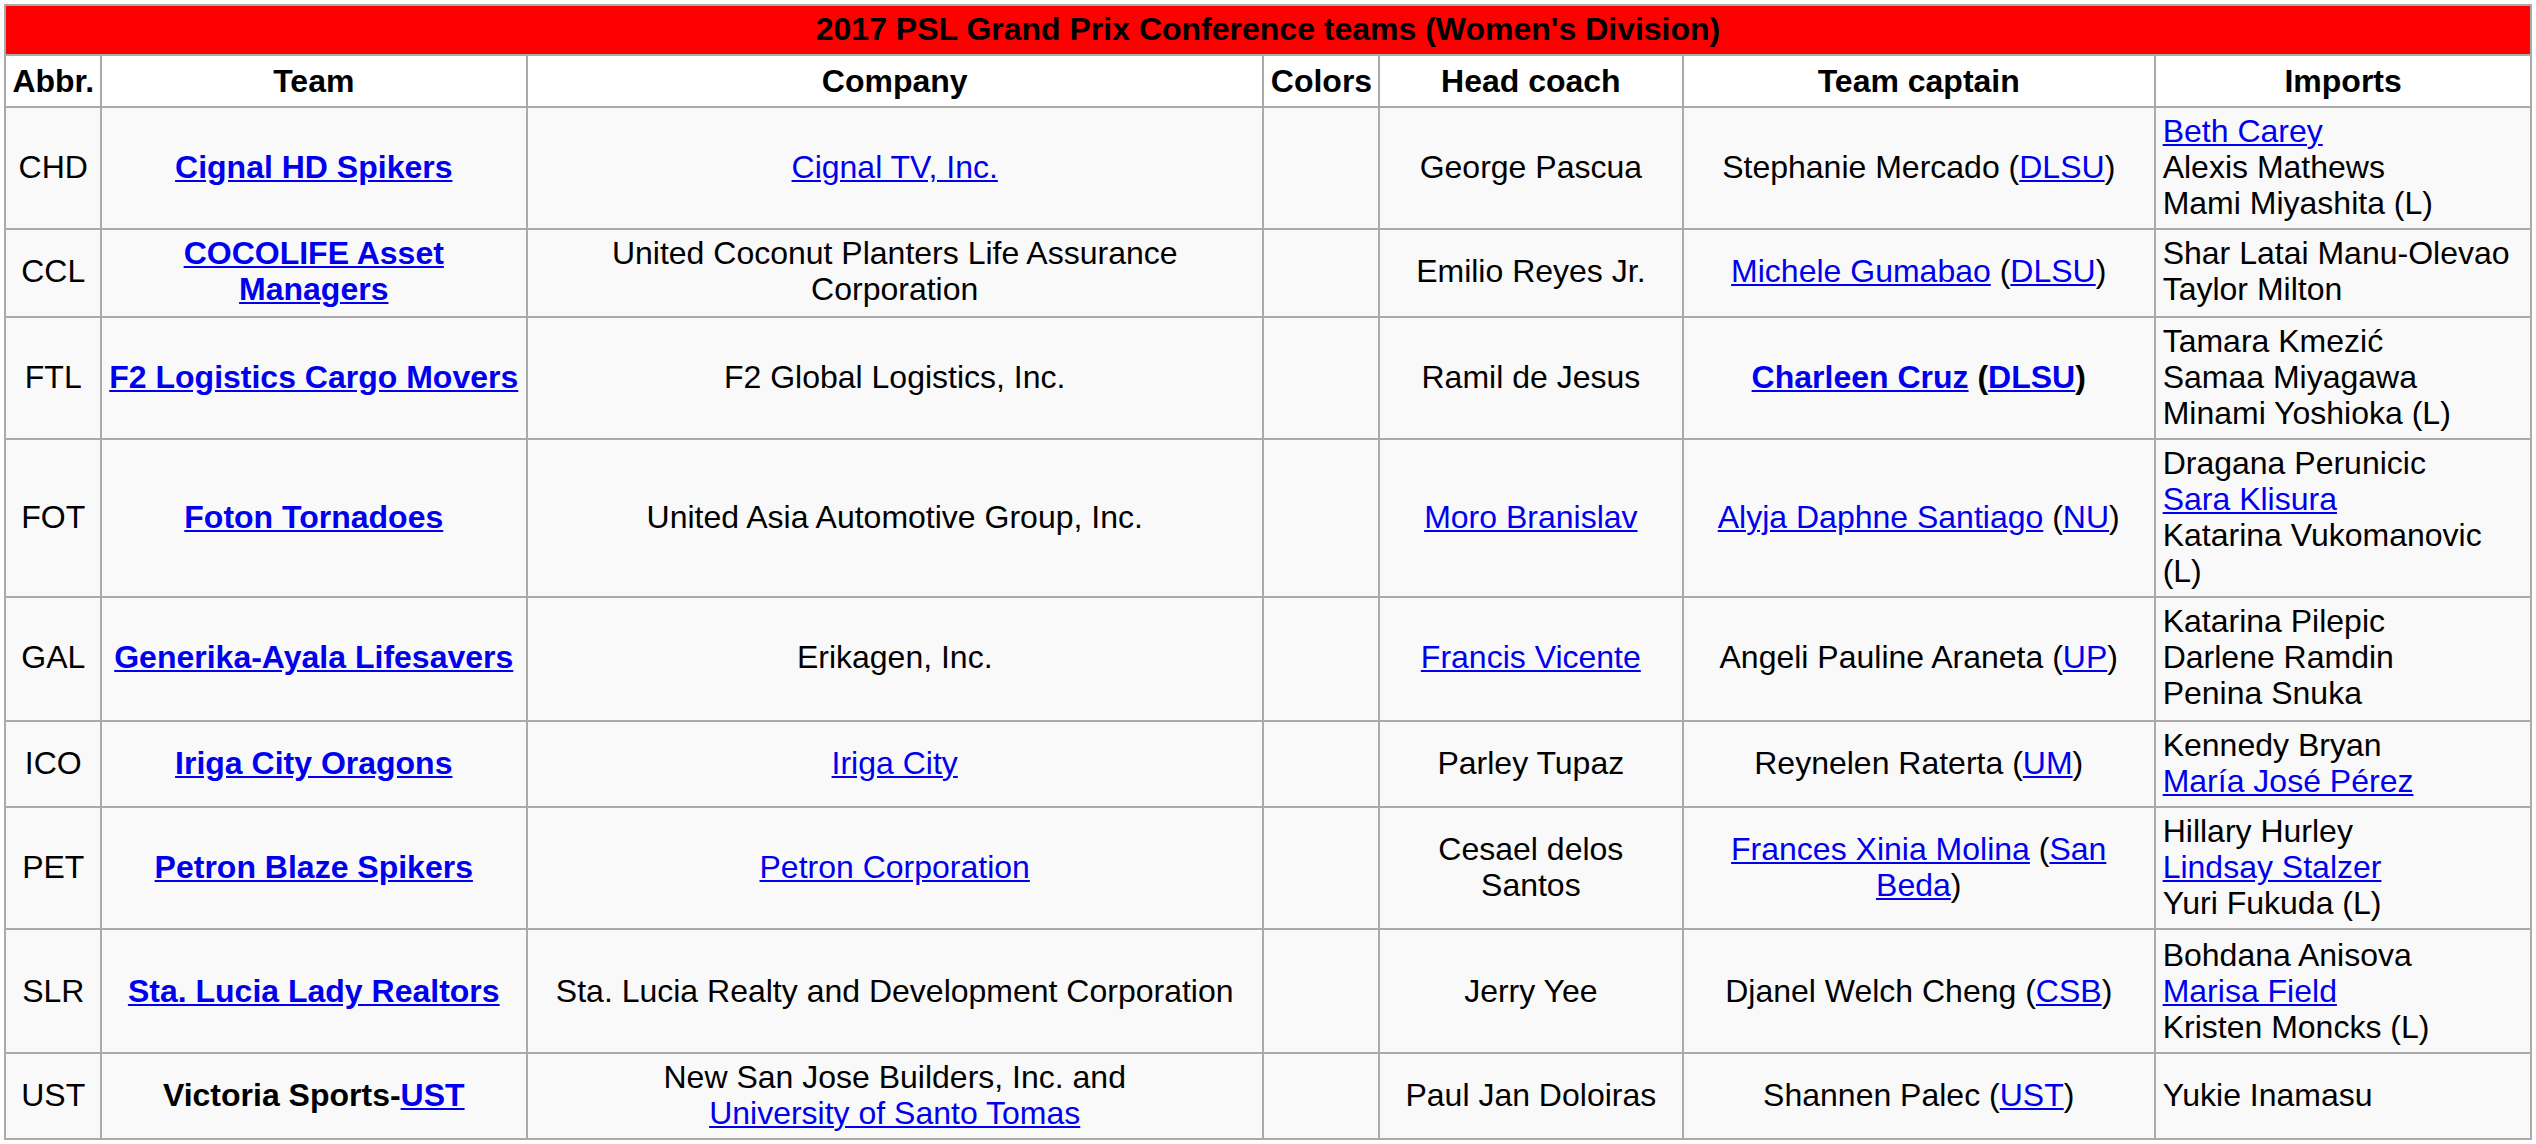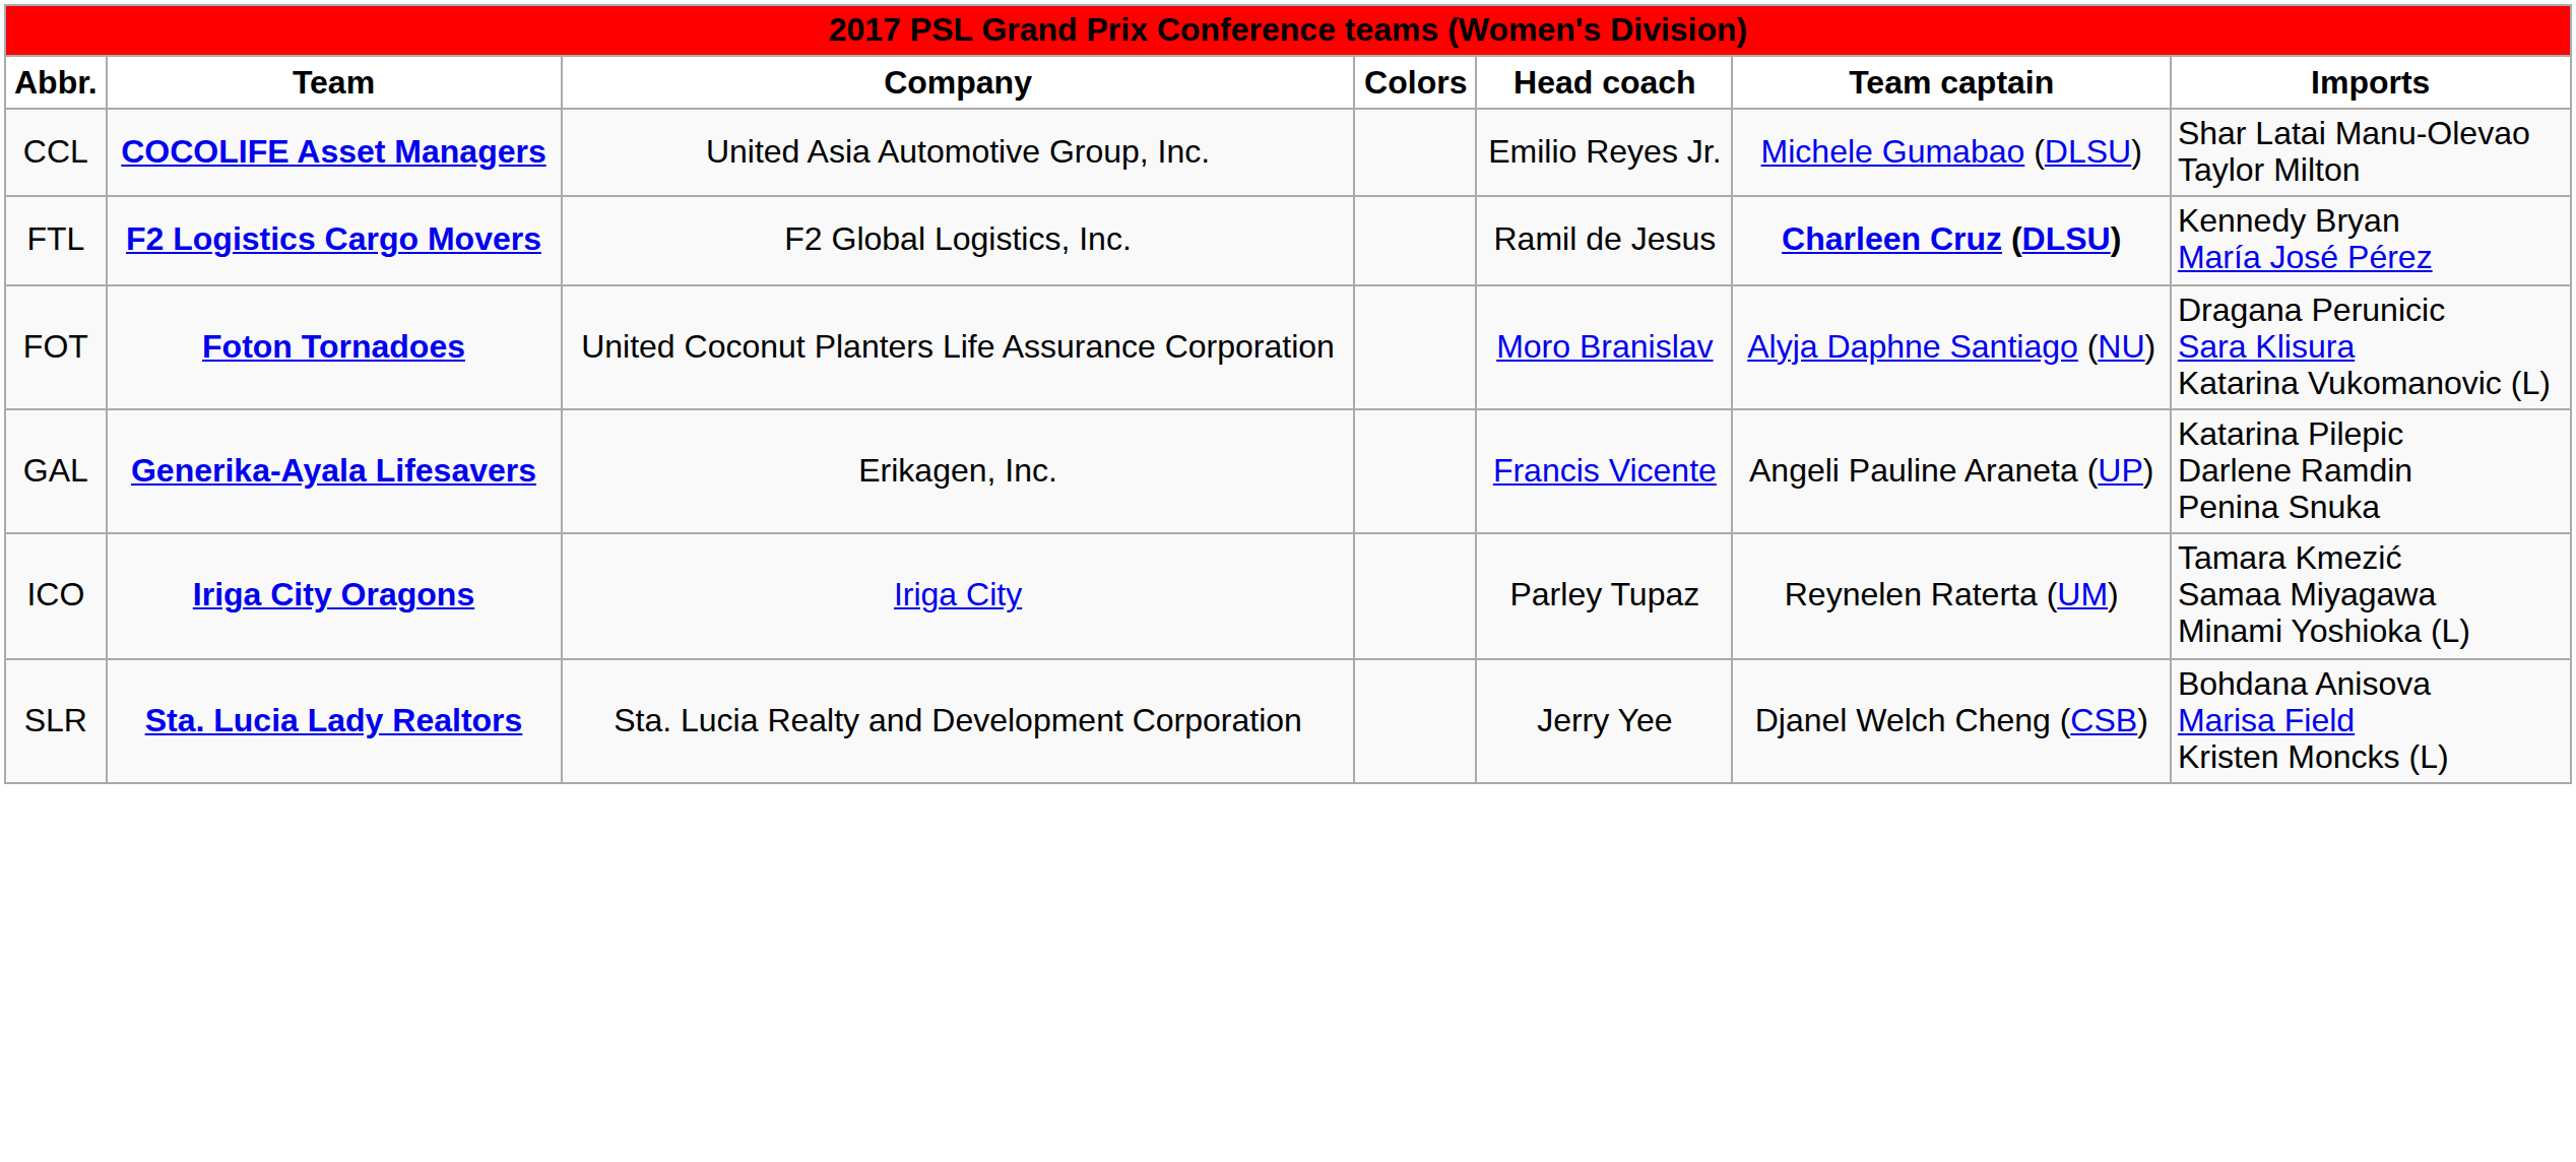 <table class="wikitable" style="width:100%; text-align:left">
 <tr>
 <th style=background:RED colspan=7><span>2017 PSL Grand Prix Conference teams (Women's Division)</span></th>
 </tr>
 <tr>
 <th style="background:white">Abbr.</th>
 <th style="background:white">Team</th>
 <th style="background:white">Company</th>
 <th style="background:white">Colors</th>
 <th style="background:white">Head coach</th>
 <th style="background:white">Team captain</th>
 <th style="background:white">Imports</th>
 </tr>
 <tr>
-<td align=center>CHD</td>
-<td align=center><strong><a href='#'>Cignal HD Spikers</a></strong></td>
-<td align=center><a href='#'>Cignal TV, Inc.</a></td>
-<td align=center> </td>
-<td align=center> George Pascua</td>
-<td align=center>Stephanie Mercado (<a href='#'>DLSU</a>)</td>
-<td align=left> <a href='#'>Beth Carey</a> <br>  Alexis Mathews <br>  Mami Miyashita (L)</td>
-</tr>
-<tr>
 <td align=center>CCL</td>
 <td align=center><strong><a href='#'>COCOLIFE Asset Managers</a></strong></td>
-<td align=center>United Coconut Planters Life Assurance Corporation</td>
+<td align=center>United Asia Automotive Group, Inc.</td>
 <td align=center> </td>
 <td align=center> Emilio Reyes Jr.</td>
 <td align=center><a href='#'>Michele Gumabao</a> (<a href='#'>DLSU</a>)</td>
 <td align=left> Shar Latai Manu-Olevao <br>  Taylor Milton</td>
 </tr>
 <tr>
 <td align=center>FTL</td>
 <td align=center><strong><a href='#'>F2 Logistics Cargo Movers</a></strong></td>
 <td align=center>F2 Global Logistics, Inc.</td>
 <td align=center>  </td>
 <td align=center> Ramil de Jesus</td>
 <td align=center><strong><a href='#'>Charleen Cruz</a> (<a href='#'>DLSU</a>)</strong></td>
-<td align=left> Tamara Kmezić <br>  Samaa Miyagawa <br>  Minami Yoshioka (L)</td>
+<td align=left> Kennedy Bryan <br>  <a href='#'>María José Pérez</a></td>
 </tr>
 <tr>
 <td align=center>FOT</td>
 <td align=center><strong><a href='#'>Foton Tornadoes</a></strong></td>
-<td align=center>United Asia Automotive Group, Inc.</td>
+<td align=center>United Coconut Planters Life Assurance Corporation</td>
 <td align=center> </td>
 <td align=center> <a href='#'>Moro Branislav</a></td>
 <td align=center><a href='#'>Alyja Daphne Santiago</a> (<a href='#'>NU</a>)</td>
 <td align=left> Dragana Perunicic <br>  <a href='#'>Sara Klisura</a> <br>  Katarina Vukomanovic (L)</td>
 </tr>
 <tr>
 <td align=center>GAL</td>
 <td align=center><strong><a href='#'>Generika-Ayala Lifesavers</a></strong></td>
 <td align=center>Erikagen, Inc.</td>
 <td align=center>  </td>
 <td align=center> <a href='#'>Francis Vicente</a></td>
 <td align=center>Angeli Pauline Araneta (<a href='#'>UP</a>)</td>
 <td align=left> Katarina Pilepic <br>  Darlene Ramdin <br>  Penina Snuka</td>
 </tr>
 <tr>
 <td align=center>ICO</td>
 <td align=center><strong><a href='#'>Iriga City Oragons</a></strong></td>
 <td align=center><a href='#'>Iriga City</a></td>
 <td align=center> </td>
 <td align=center> Parley Tupaz</td>
 <td align=center>Reynelen Raterta (<a href='#'>UM</a>)</td>
-<td align=left> Kennedy Bryan <br>  <a href='#'>María José Pérez</a></td>
-</tr>
-<tr>
-<td align=center>PET</td>
-<td align=center><strong><a href='#'>Petron Blaze Spikers</a></strong></td>
-<td align=center><a href='#'>Petron Corporation</a></td>
-<td align=center>  </td>
-<td align=center> Cesael delos Santos</td>
-<td align=center><a href='#'>Frances Xinia Molina</a> (<a href='#'>San Beda</a>)</td>
-<td align=left> Hillary Hurley <br>  <a href='#'>Lindsay Stalzer</a> <br>  Yuri Fukuda (L)</td>
+<td align=left> Tamara Kmezić <br>  Samaa Miyagawa <br>  Minami Yoshioka (L)</td>
 </tr>
 <tr>
 <td align=center>SLR</td>
 <td align=center><strong><a href='#'>Sta. Lucia Lady Realtors</a></strong></td>
 <td align=center>Sta. Lucia Realty and Development Corporation</td>
 <td align=center>  </td>
 <td align=center> Jerry Yee</td>
 <td align=center>Djanel Welch Cheng (<a href='#'>CSB</a>)</td>
 <td align=left> Bohdana Anisova <br>  <a href='#'>Marisa Field</a> <br>  Kristen Moncks (L)</td>
 </tr>
-<tr>
-<td align=center>UST</td>
-<td align=center><strong>Victoria Sports-<a href='#'>UST</a></strong></td>
-<td align=center>New San Jose Builders, Inc. and<br><a href='#'>University of Santo Tomas</a></td>
-<td align=center>  </td>
-<td align=center> Paul Jan Doloiras</td>
-<td align=center>Shannen Palec (<a href='#'>UST</a>)</td>
-<td align=left> Yukie Inamasu</td>
-</tr>
 </table>
